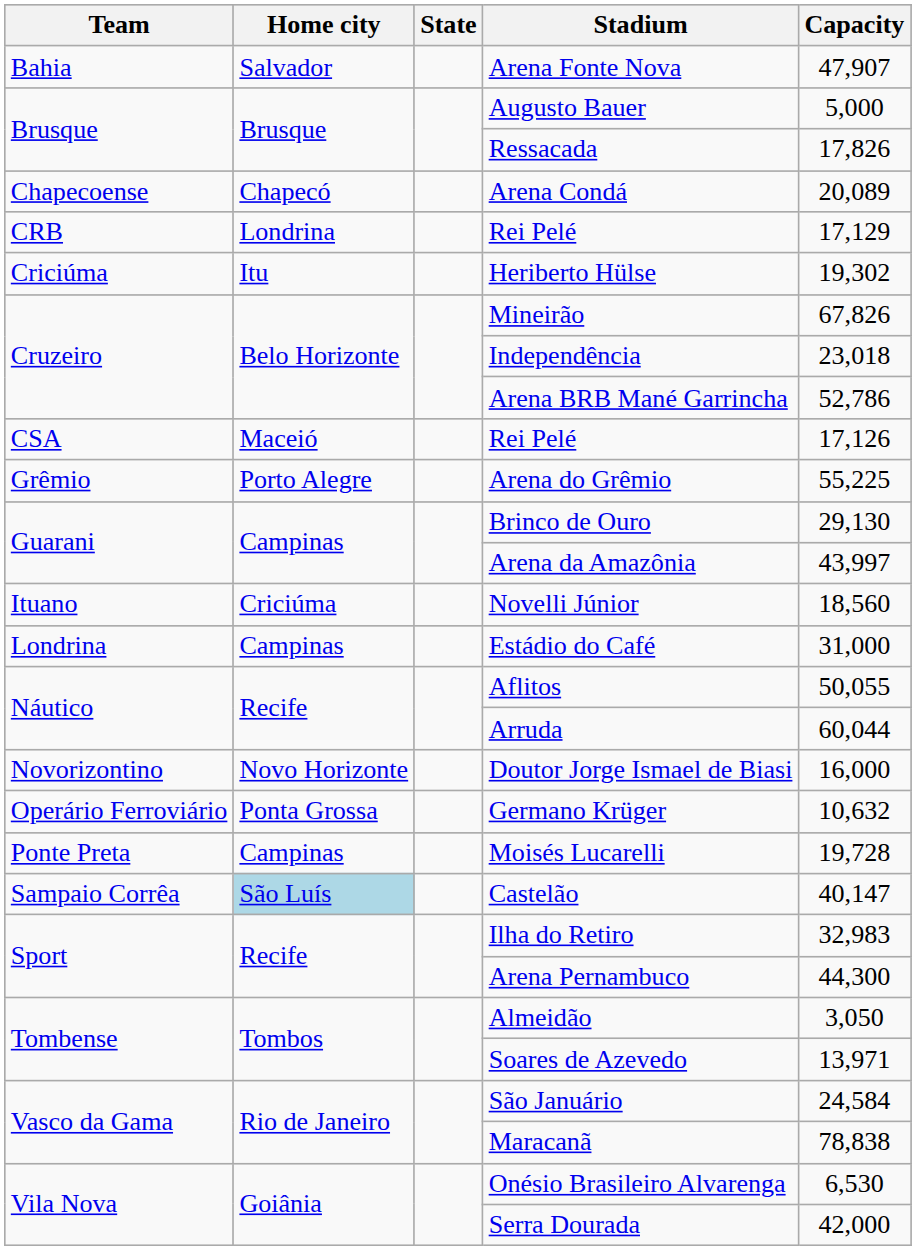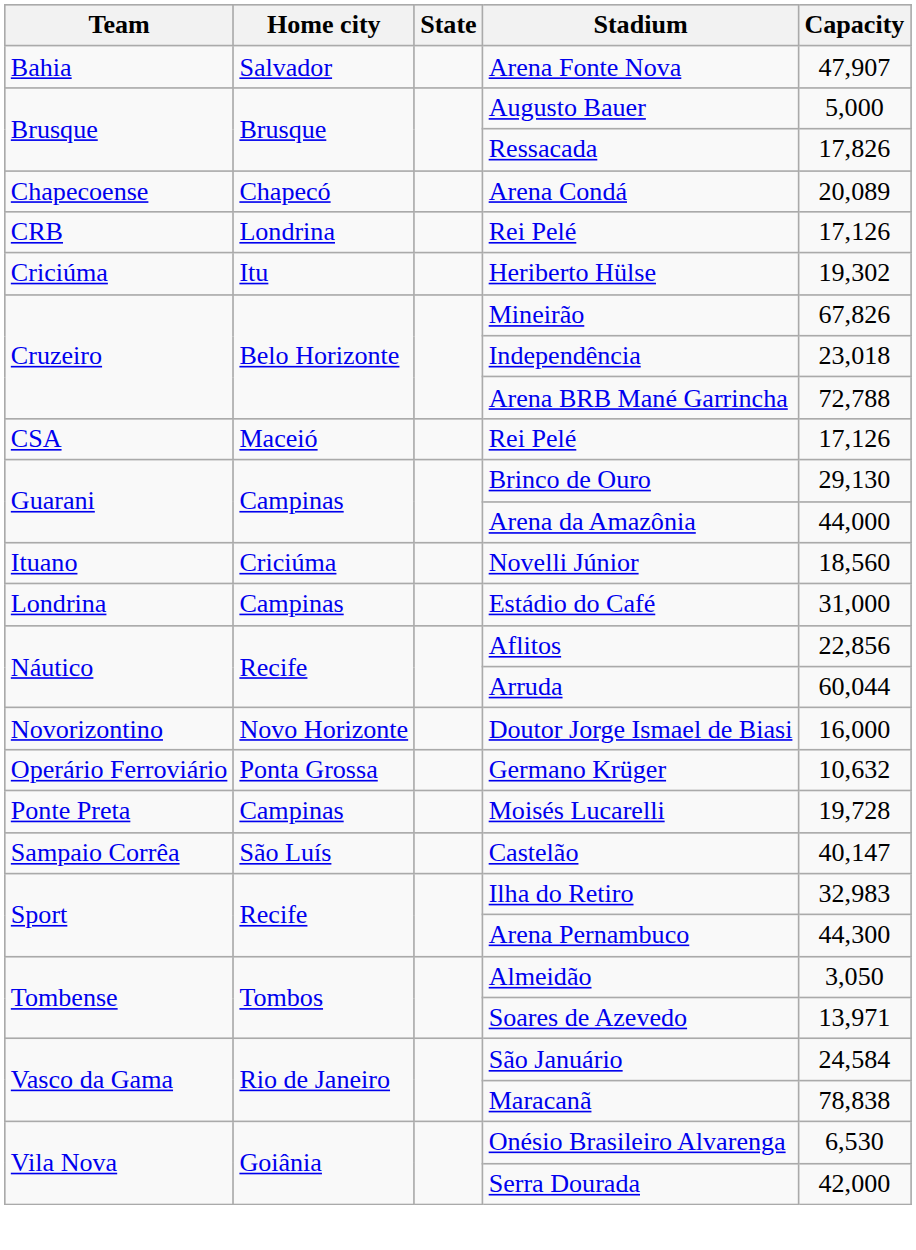 <table class="wikitable sortable" |>
 <tr>
 <th>Team</th>
 <th>Home city</th>
 <th>State</th>
 <th>Stadium</th>
 <th>Capacity</th>
 </tr>
 <tr>
 <td><a href='#'>Bahia</a></td>
 <td><a href='#'>Salvador</a></td>
 <td></td>
 <td><a href='#'>Arena Fonte Nova</a></td>
 <td align=center>47,907</td>
 </tr>
 <tr>
 <td rowspan=2><a href='#'>Brusque</a></td>
 <td rowspan=2><a href='#'>Brusque</a></td>
 <td rowspan=2></td>
 <td><a href='#'>Augusto Bauer</a></td>
 <td align=center>5,000</td>
 </tr>
 <tr>
 <td><a href='#'>Ressacada</a> </td>
 <td align=center>17,826</td>
 </tr>
 <tr>
 <td><a href='#'>Chapecoense</a></td>
 <td><a href='#'>Chapecó</a></td>
 <td></td>
 <td><a href='#'>Arena Condá</a></td>
 <td align=center>20,089</td>
 </tr>
 <tr>
 <td><a href='#'>CRB</a></td>
 <td><a href='#'>Londrina</a></td>
 <td></td>
 <td><a href='#'>Rei Pelé</a></td>
-<td align=center>17,129</td>
+<td align=center>17,126</td>
 </tr>
 <tr>
 <td><a href='#'>Criciúma</a></td>
 <td><a href='#'>Itu</a></td>
 <td></td>
 <td><a href='#'>Heriberto Hülse</a></td>
 <td align=center>19,302</td>
 </tr>
 <tr>
 <td rowspan=3><a href='#'>Cruzeiro</a></td>
 <td rowspan=3><a href='#'>Belo Horizonte</a></td>
 <td rowspan=3></td>
 <td><a href='#'>Mineirão</a></td>
 <td align=center>67,826</td>
 </tr>
 <tr>
 <td><a href='#'>Independência</a></td>
 <td align=center>23,018</td>
 </tr>
 <tr>
 <td><a href='#'>Arena BRB Mané Garrincha</a> </td>
-<td align=center>52,786</td>
+<td align=center>72,788</td>
 </tr>
 <tr>
 <td><a href='#'>CSA</a></td>
 <td><a href='#'>Maceió</a></td>
 <td></td>
 <td><a href='#'>Rei Pelé</a></td>
 <td align=center>17,126</td>
-</tr>
-<tr>
-<td><a href='#'>Grêmio</a></td>
-<td><a href='#'>Porto Alegre</a></td>
-<td></td>
-<td><a href='#'>Arena do Grêmio</a></td>
-<td align=center>55,225</td>
 </tr>
 <tr>
 <td rowspan=2><a href='#'>Guarani</a></td>
 <td rowspan=2><a href='#'>Campinas</a></td>
 <td rowspan=2></td>
 <td><a href='#'>Brinco de Ouro</a></td>
 <td align=center>29,130</td>
 </tr>
 <tr>
 <td><a href='#'>Arena da Amazônia</a> </td>
-<td align=center>43,997</td>
+<td align=center>44,000</td>
 </tr>
 <tr>
 <td><a href='#'>Ituano</a></td>
 <td><a href='#'>Criciúma</a></td>
 <td></td>
 <td><a href='#'>Novelli Júnior</a></td>
 <td align=center>18,560</td>
 </tr>
 <tr>
 <td><a href='#'>Londrina</a></td>
 <td><a href='#'>Campinas</a></td>
 <td></td>
 <td><a href='#'>Estádio do Café</a></td>
 <td align=center>31,000</td>
 </tr>
 <tr>
 <td rowspan=2><a href='#'>Náutico</a></td>
 <td rowspan=2><a href='#'>Recife</a></td>
 <td rowspan=2></td>
 <td><a href='#'>Aflitos</a></td>
-<td align=center>50,055</td>
+<td align=center>22,856</td>
 </tr>
 <tr>
 <td><a href='#'>Arruda</a></td>
 <td align=center>60,044</td>
 </tr>
 <tr>
 <td><a href='#'>Novorizontino</a></td>
 <td><a href='#'>Novo Horizonte</a></td>
 <td></td>
 <td><a href='#'>Doutor Jorge Ismael de Biasi</a></td>
 <td align=center>16,000</td>
 </tr>
 <tr>
 <td><a href='#'>Operário Ferroviário</a></td>
 <td><a href='#'>Ponta Grossa</a></td>
 <td></td>
 <td><a href='#'>Germano Krüger</a></td>
 <td align=center>10,632</td>
 </tr>
 <tr>
 <td><a href='#'>Ponte Preta</a></td>
 <td><a href='#'>Campinas</a></td>
 <td></td>
 <td><a href='#'>Moisés Lucarelli</a></td>
 <td align=center>19,728</td>
 </tr>
 <tr>
 <td><a href='#'>Sampaio Corrêa</a></td>
-<td style="background: lightblue;"><a href='#'>São Luís</a></td>
+<td><a href='#'>São Luís</a></td>
 <td></td>
 <td><a href='#'>Castelão</a></td>
 <td align=center>40,147</td>
 </tr>
 <tr>
 <td rowspan=2><a href='#'>Sport</a></td>
 <td rowspan=2><a href='#'>Recife</a></td>
 <td rowspan=2></td>
 <td><a href='#'>Ilha do Retiro</a></td>
 <td align=center>32,983</td>
 </tr>
 <tr>
 <td><a href='#'>Arena Pernambuco</a> </td>
 <td align=center>44,300</td>
 </tr>
 <tr>
 <td rowspan=2><a href='#'>Tombense</a></td>
 <td rowspan=2><a href='#'>Tombos</a></td>
 <td rowspan=2></td>
 <td><a href='#'>Almeidão</a></td>
 <td align=center>3,050</td>
 </tr>
 <tr>
 <td><a href='#'>Soares de Azevedo</a> </td>
 <td align=center>13,971</td>
 </tr>
 <tr>
 <td rowspan=2><a href='#'>Vasco da Gama</a></td>
 <td rowspan=2><a href='#'>Rio de Janeiro</a></td>
 <td rowspan=2></td>
 <td><a href='#'>São Januário</a></td>
 <td align=center>24,584</td>
 </tr>
 <tr>
 <td><a href='#'>Maracanã</a></td>
 <td align=center>78,838</td>
 </tr>
 <tr>
 <td rowspan=2><a href='#'>Vila Nova</a></td>
 <td rowspan=2><a href='#'>Goiânia</a></td>
 <td rowspan=2></td>
 <td><a href='#'>Onésio Brasileiro Alvarenga</a></td>
 <td align=center>6,530</td>
 </tr>
 <tr>
 <td><a href='#'>Serra Dourada</a></td>
 <td align=center>42,000</td>
 </tr>
 </table>
